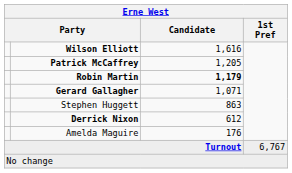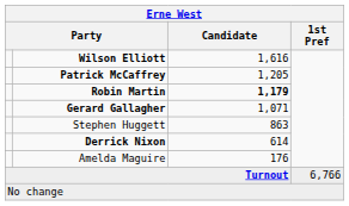 <table class="wikitable">
 <tr>
 <th colspan="4" align="center"><a href='#'>Erne West</a></th>
 </tr>
 <tr>
 <th colspan="2" align="center" width=200>Party</th>
 <th width=150>Candidate</th>
 <th width=60>1st Pref</th>
 </tr>
 <tr>
 <td></td>
 <td align="right"><strong>Wilson Elliott</strong></td>
 <td align="right">1,616</td>
 </tr>
 <tr>
 <td></td>
 <td align="right"><strong>Patrick McCaffrey</strong></td>
 <td align="right">1,205</td>
 </tr>
 <tr>
 <td></td>
 <td align="right"><strong>Robin Martin</strong></td>
 <td align="right"><strong>1,179</strong></td>
 </tr>
 <tr>
 <td></td>
 <td align="right"><strong>Gerard Gallagher</strong></td>
 <td align="right">1,071</td>
 </tr>
 <tr>
 <td></td>
 <td align="right">Stephen Huggett</td>
 <td align="right">863</td>
 </tr>
 <tr>
 <td></td>
 <td align="right"><strong>Derrick Nixon</strong></td>
-<td align="right">612</td>
+<td align="right">614</td>
 </tr>
 <tr>
 <td></td>
 <td align="right">Amelda Maguire</td>
 <td align="right">176</td>
 </tr>
 <tr bgcolor="EEEEEE">
 <td colspan=3 align="right"><strong><a href='#'>Turnout</a></strong></td>
-<td align="right">6,767</td>
+<td align="right">6,766</td>
 </tr>
 <tr bgcolor="EEEEEE">
 <td colspan=4>No change</td>
 </tr>
 </table>
